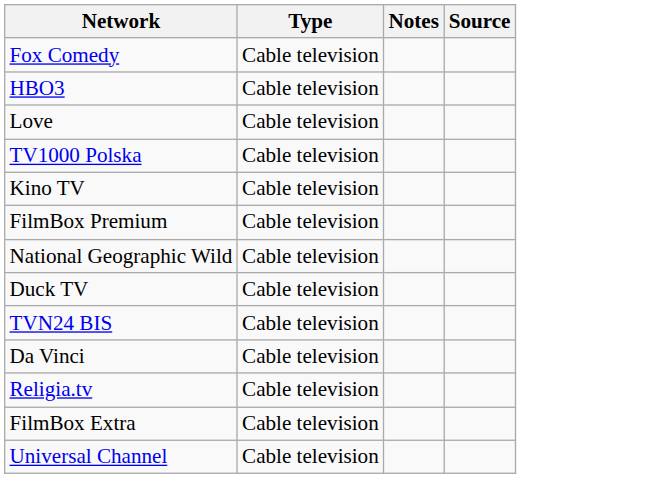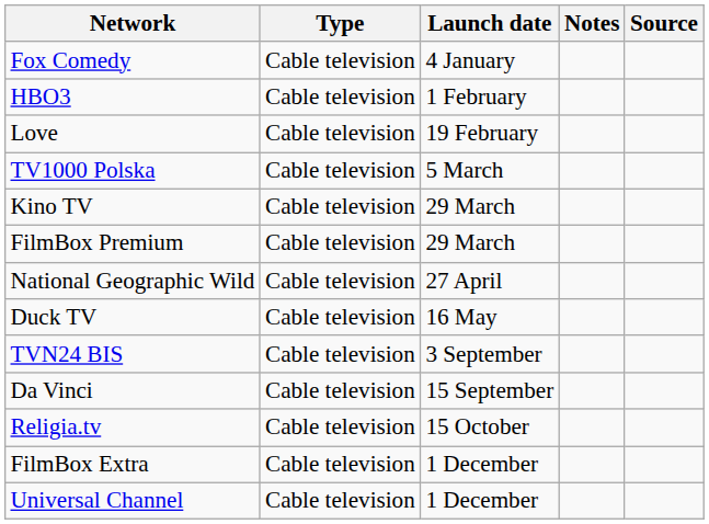 <table class="wikitable sortable">
 <tr>
 <th>Network</th>
 <th>Type</th>
+<th>Launch date</th>
 <th>Notes</th>
 <th>Source</th>
 </tr>
 <tr>
 <td><a href='#'>Fox Comedy</a></td>
 <td>Cable television</td>
+<td>4 January</td>
 <td></td>
 <td></td>
 </tr>
 <tr>
 <td><a href='#'>HBO3</a></td>
 <td>Cable television</td>
+<td>1 February</td>
 <td></td>
 <td></td>
 </tr>
 <tr>
 <td>Love</td>
 <td>Cable television</td>
+<td>19 February</td>
 <td></td>
 <td></td>
 </tr>
 <tr>
 <td><a href='#'>TV1000 Polska</a></td>
 <td>Cable television</td>
+<td>5 March</td>
 <td></td>
 <td></td>
 </tr>
 <tr>
 <td>Kino TV</td>
 <td>Cable television</td>
+<td>29 March</td>
 <td></td>
 <td></td>
 </tr>
 <tr>
 <td>FilmBox Premium</td>
 <td>Cable television</td>
+<td>29 March</td>
 <td></td>
 <td></td>
 </tr>
 <tr>
 <td>National Geographic Wild</td>
 <td>Cable television</td>
+<td>27 April</td>
 <td></td>
 <td></td>
 </tr>
 <tr>
 <td>Duck TV</td>
 <td>Cable television</td>
+<td>16 May</td>
 <td></td>
 <td></td>
 </tr>
 <tr>
 <td><a href='#'>TVN24 BIS</a></td>
 <td>Cable television</td>
+<td>3 September</td>
 <td></td>
 <td></td>
 </tr>
 <tr>
 <td>Da Vinci</td>
 <td>Cable television</td>
+<td>15 September</td>
 <td></td>
 <td></td>
 </tr>
 <tr>
 <td><a href='#'>Religia.tv</a></td>
 <td>Cable television</td>
+<td>15 October</td>
 <td></td>
 <td></td>
 </tr>
 <tr>
 <td>FilmBox Extra</td>
 <td>Cable television</td>
+<td>1 December</td>
 <td></td>
 <td></td>
 </tr>
 <tr>
 <td><a href='#'>Universal Channel</a></td>
 <td>Cable television</td>
+<td>1 December</td>
 <td></td>
 <td></td>
 </tr>
 </table>
